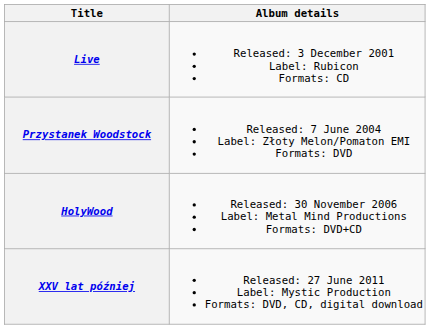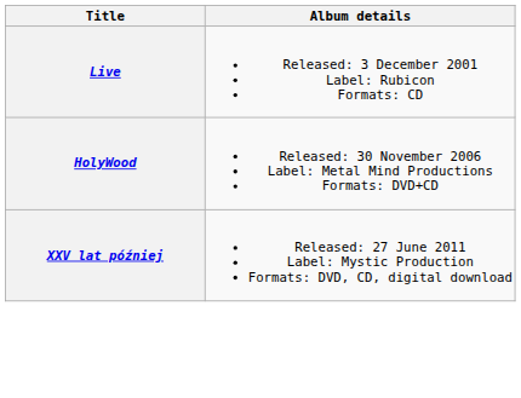 <table class="wikitable plainrowheaders" style="text-align:center;">
 <tr>
 <th scope="col" style="width:15em;">Title</th>
 <th scope="col">Album details</th>
 </tr>
 <tr>
 <th scope="row"><em><a href='#'>Live</a></em></th>
 <td><br><ul><li>Released: 3 December 2001</li><li>Label: Rubicon</li><li>Formats: CD</li></ul></td>
 </tr>
 <tr>
-<th scope="row"><em><a href='#'>Przystanek Woodstock</a></em></th>
-<td><br><ul><li>Released: 7 June 2004</li><li>Label: Złoty Melon/Pomaton EMI</li><li>Formats: DVD</li></ul></td>
-</tr>
-<tr>
 <th scope="row"><em><a href='#'>HolyWood</a></em></th>
 <td><br><ul><li>Released: 30 November 2006</li><li>Label: Metal Mind Productions</li><li>Formats: DVD+CD</li></ul></td>
 </tr>
 <tr>
 <th scope="row"><em><a href='#'>XXV lat później</a></em></th>
 <td><br><ul><li>Released: 27 June 2011</li><li>Label: Mystic Production</li><li>Formats: DVD, CD, digital download</li></ul></td>
 </tr>
 </table>
